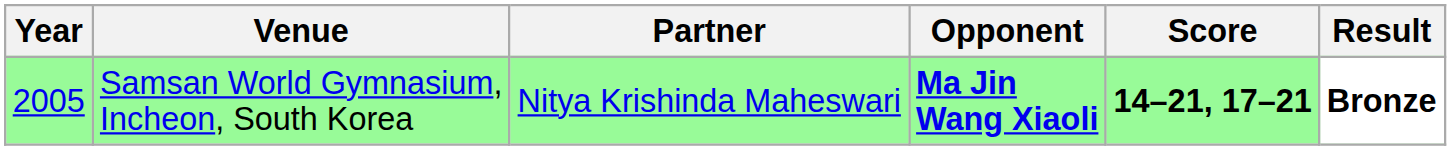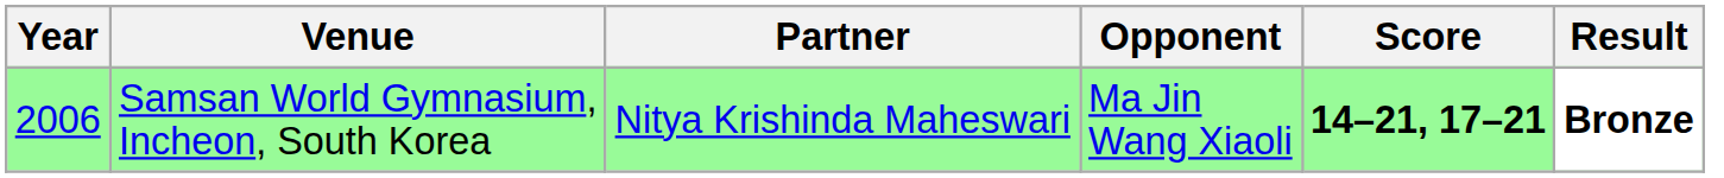 <table class="sortable wikitable" style="font-size: 90%">
 <tr>
 <th>Year</th>
 <th>Venue</th>
 <th>Partner</th>
 <th>Opponent</th>
 <th>Score</th>
 <th>Result</th>
 </tr>
 <tr style="background:#98FB98">
-<td align="center"><a href='#'>2005</a></td>
+<td align="center"><a href='#'>2006</a></td>
 <td align="left"><a href='#'>Samsan World Gymnasium</a>,<br><a href='#'>Incheon</a>, South Korea</td>
 <td align="left"> <a href='#'>Nitya Krishinda Maheswari</a></td>
-<td align="left"><strong> <a href='#'>Ma Jin</a> <br>  <a href='#'>Wang Xiaoli</a></strong></td>
+<td align="left"> <a href='#'>Ma Jin</a> <br>  <a href='#'>Wang Xiaoli</a></td>
 <td align="left"><strong>14–21, 17–21</strong></td>
 <td style="text-align:left; background:white"> <strong>Bronze</strong></td>
 </tr>
 </table>
